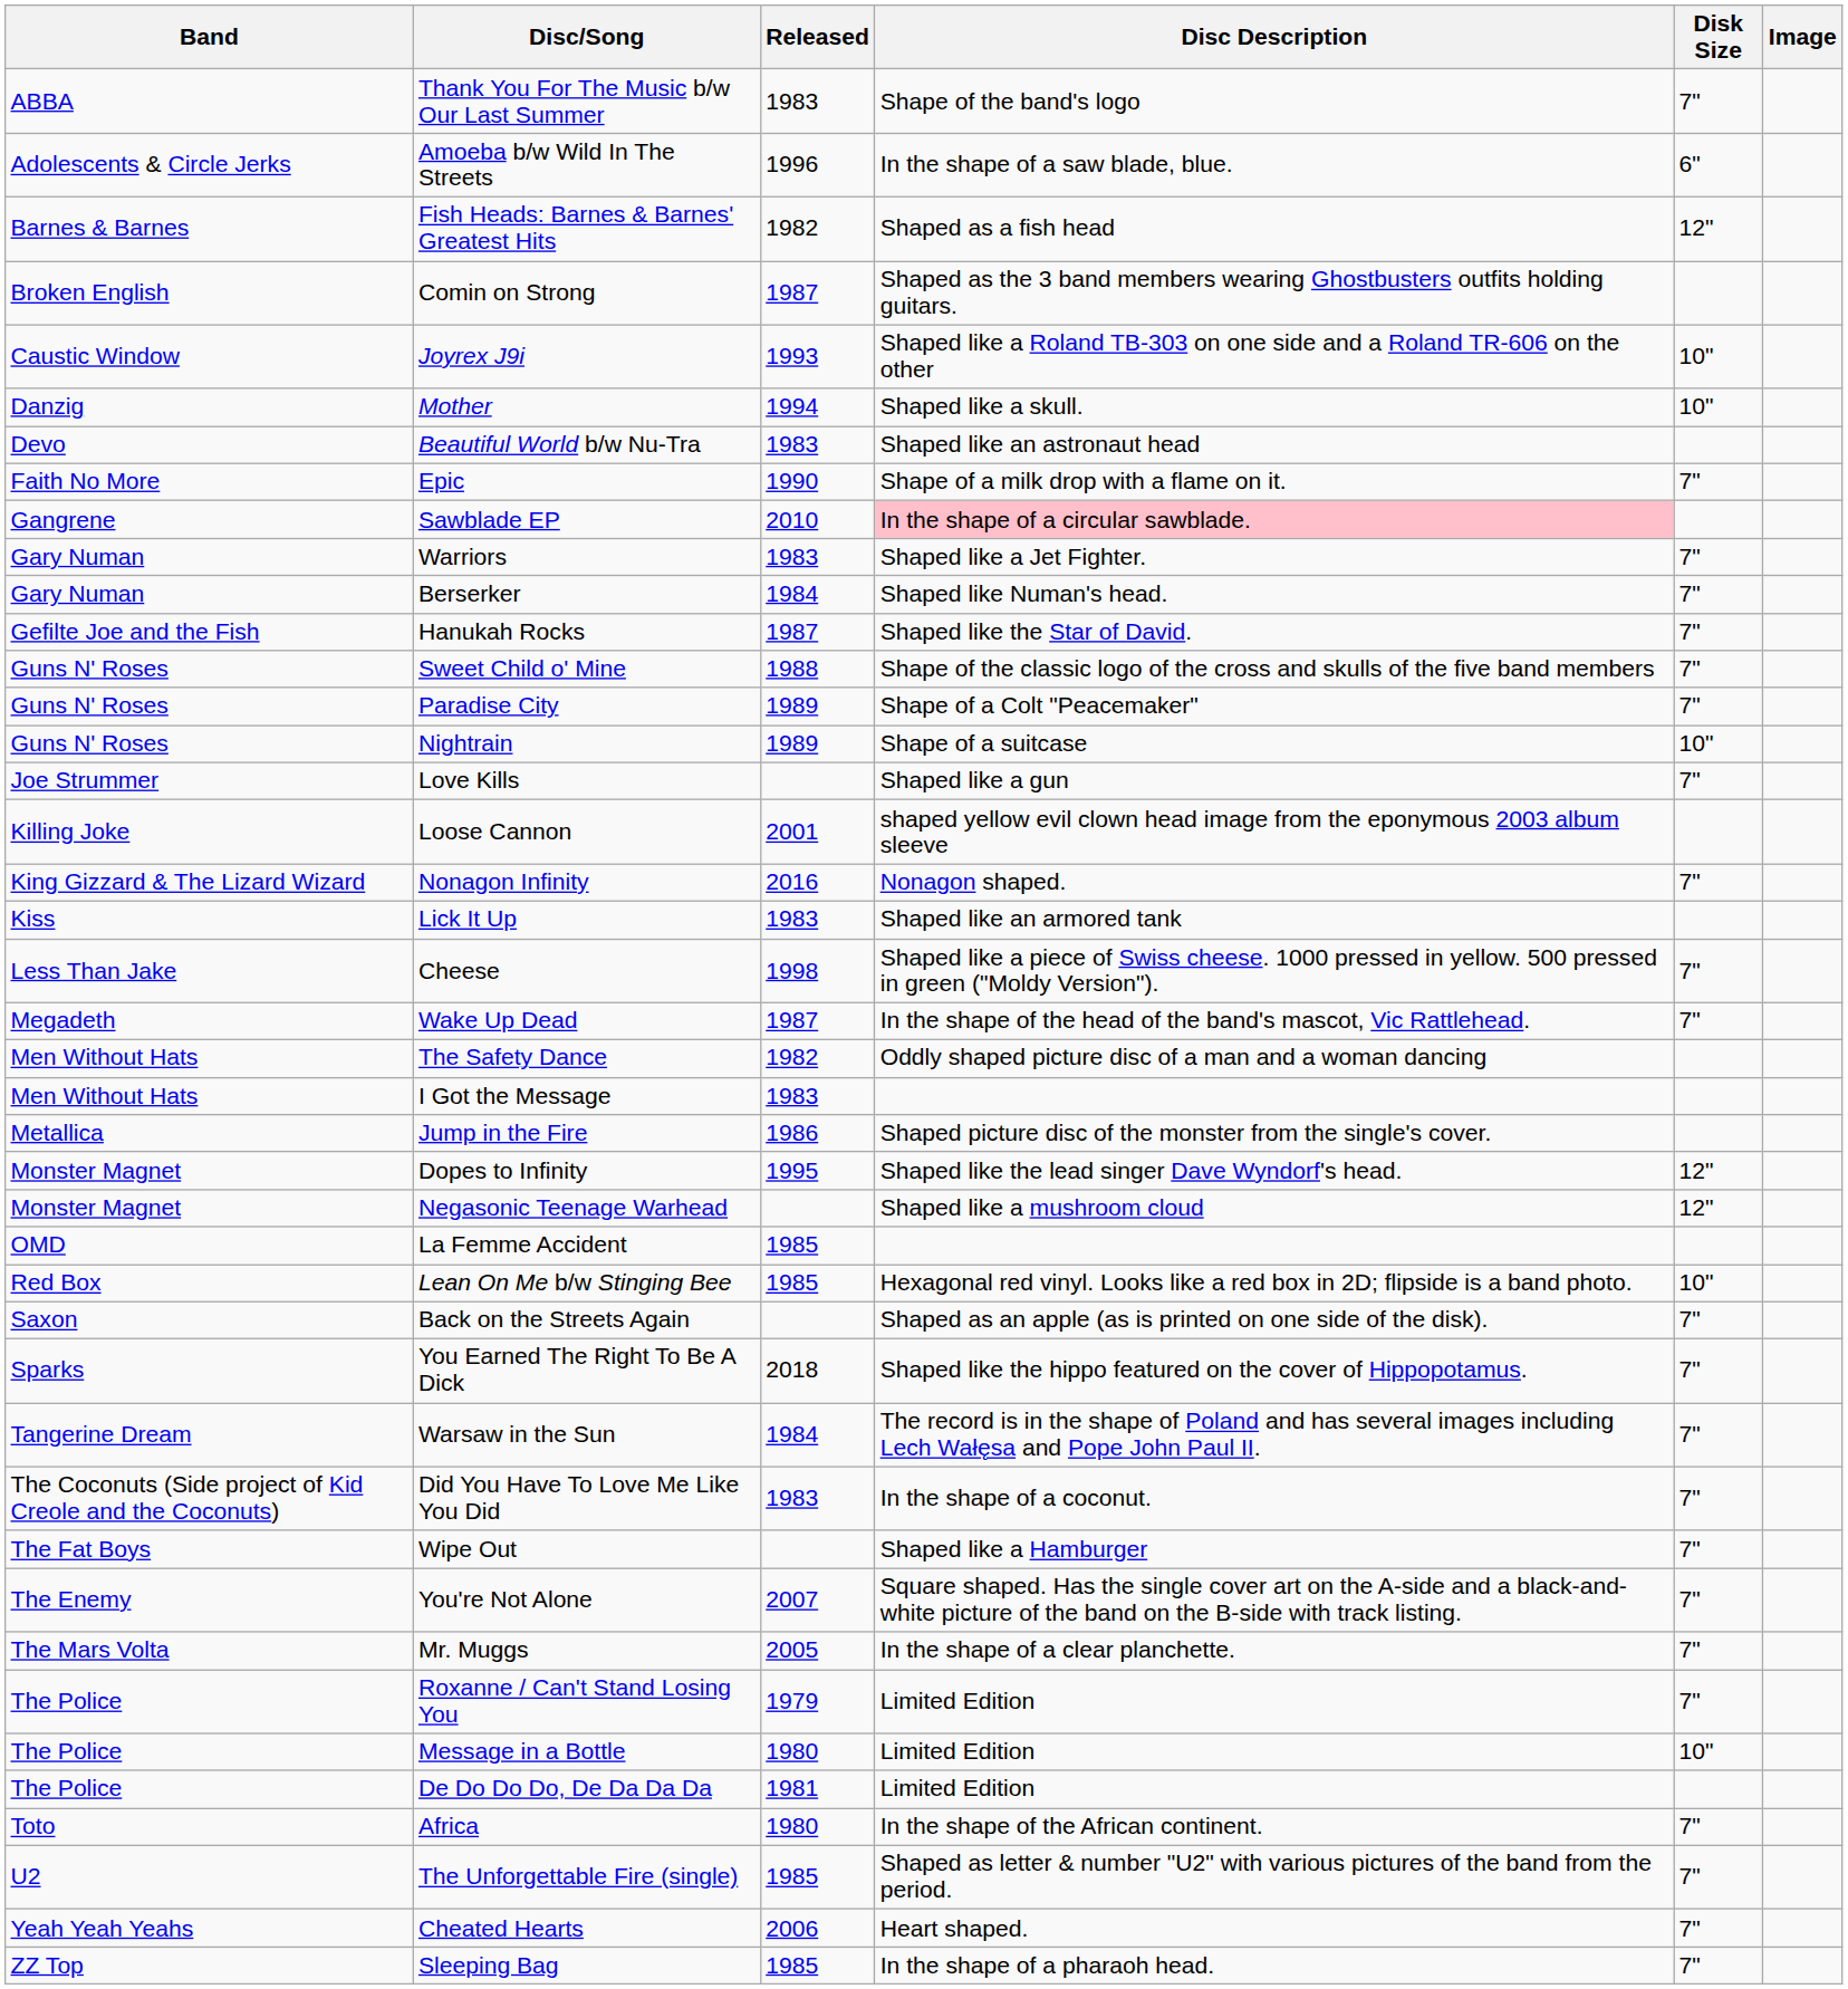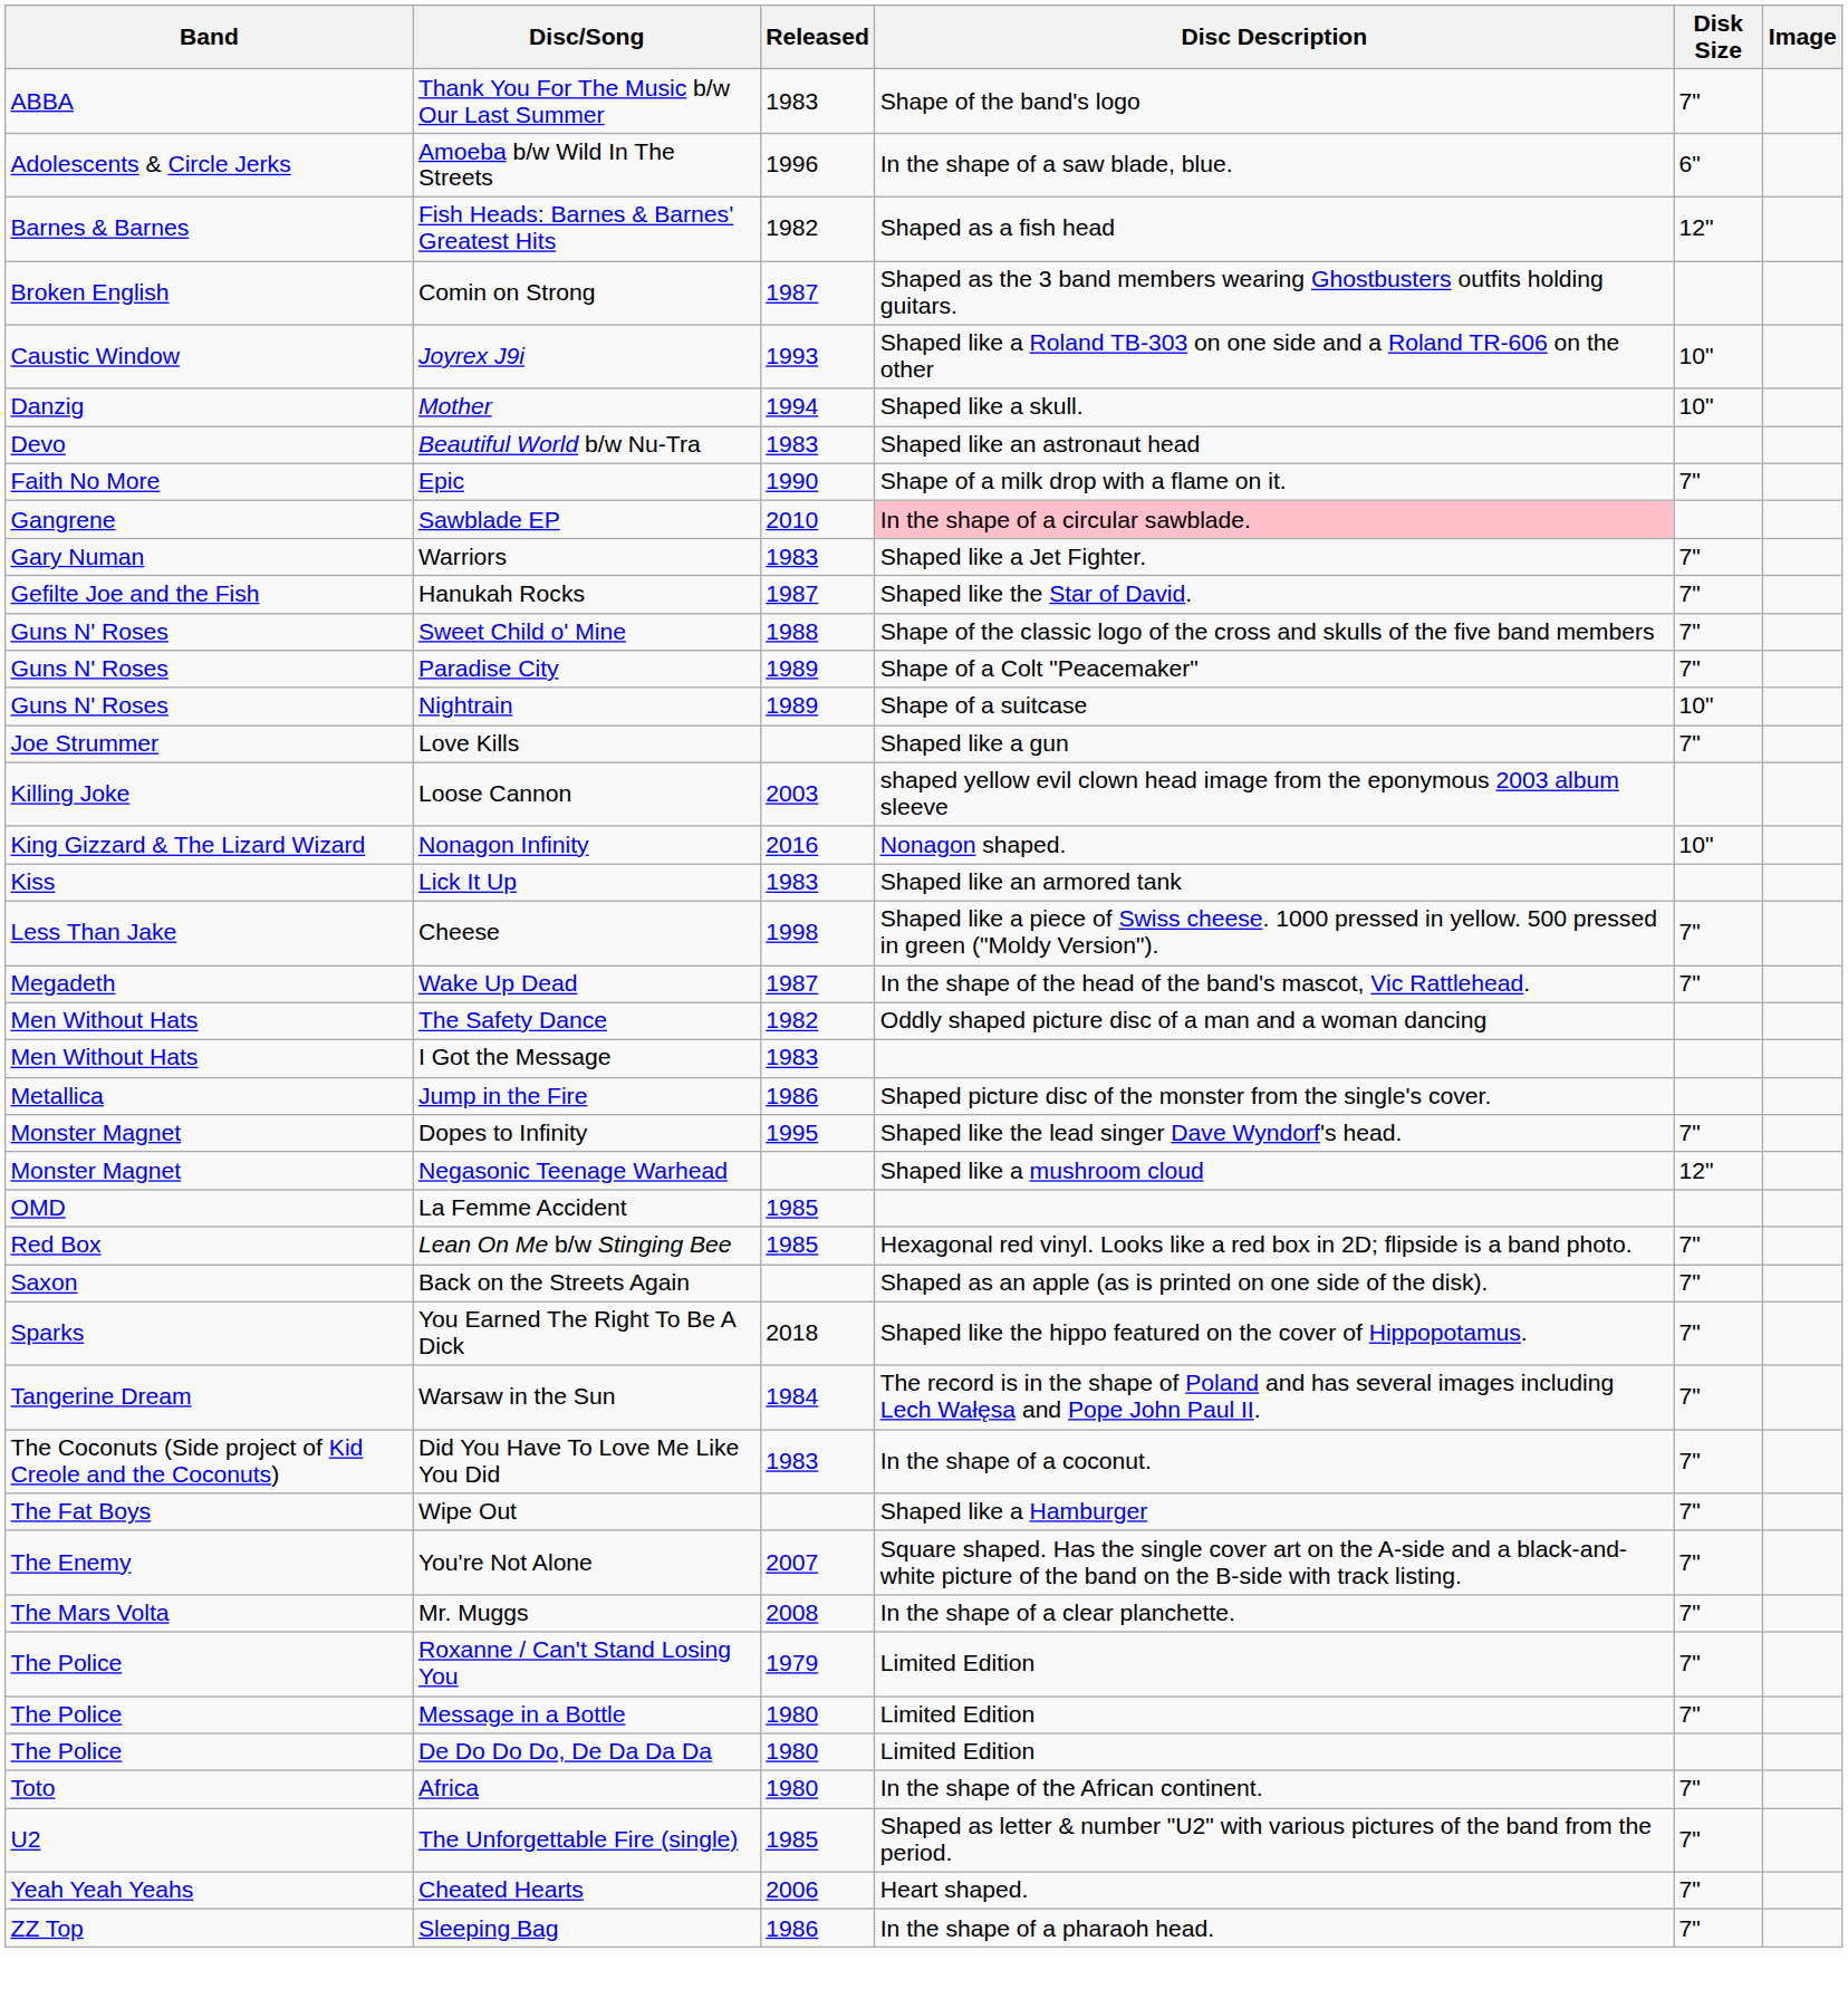 <table class="wikitable">
 <tr>
 <th>Band</th>
 <th>Disc/Song</th>
 <th>Released</th>
 <th>Disc Description</th>
 <th>Disk Size</th>
 <th>Image</th>
 </tr>
 <tr>
 <td><a href='#'>ABBA</a></td>
 <td><a href='#'>Thank You For The Music</a> b/w <a href='#'>Our Last Summer</a></td>
 <td>1983</td>
 <td>Shape of the band's logo</td>
 <td>7"</td>
 <td></td>
 </tr>
 <tr>
 <td><a href='#'> Adolescents</a> & <a href='#'>Circle Jerks</a></td>
 <td><a href='#'> Amoeba</a> b/w Wild In The Streets</td>
 <td>1996</td>
 <td>In the shape of a saw blade, blue.</td>
 <td>6"</td>
 <td></td>
 </tr>
 <tr>
 <td><a href='#'>Barnes & Barnes</a></td>
 <td><a href='#'>Fish Heads: Barnes & Barnes' Greatest Hits</a></td>
 <td>1982</td>
 <td>Shaped as a fish head</td>
 <td>12"</td>
 <td></td>
 </tr>
 <tr>
 <td><a href='#'>Broken English</a></td>
 <td>Comin on Strong</td>
 <td><a href='#'>1987</a></td>
 <td>Shaped as the 3 band members wearing <a href='#'>Ghostbusters</a> outfits holding guitars.</td>
 <td></td>
 <td></td>
 </tr>
 <tr>
 <td><a href='#'>Caustic Window</a></td>
 <td><em><a href='#'>Joyrex J9i</a></em></td>
 <td><a href='#'>1993</a></td>
 <td>Shaped like a <a href='#'>Roland TB-303</a> on one side and a <a href='#'>Roland TR-606</a> on the other</td>
 <td>10"</td>
 <td></td>
 </tr>
 <tr>
 <td><a href='#'>Danzig</a></td>
 <td><em><a href='#'>Mother</a></em></td>
 <td><a href='#'>1994</a></td>
 <td>Shaped like a skull.</td>
 <td>10"</td>
 <td></td>
 </tr>
 <tr>
 <td><a href='#'>Devo</a></td>
 <td><em><a href='#'>Beautiful World</a></em> b/w Nu-Tra</td>
 <td><a href='#'>1983</a></td>
 <td>Shaped like an astronaut head</td>
 <td></td>
 <td></td>
 </tr>
 <tr>
 <td><a href='#'>Faith No More</a></td>
 <td><a href='#'>Epic</a></td>
 <td><a href='#'>1990</a></td>
 <td>Shape of a milk drop with a flame on it.</td>
 <td>7"</td>
 <td></td>
 </tr>
 <tr>
 <td><a href='#'>Gangrene</a></td>
 <td><a href='#'>Sawblade EP</a></td>
 <td><a href='#'>2010</a></td>
 <td style="background: pink;">In the shape of a circular sawblade.</td>
 <td></td>
 <td></td>
 </tr>
 <tr>
 <td><a href='#'>Gary Numan</a></td>
 <td>Warriors</td>
 <td><a href='#'>1983</a></td>
 <td>Shaped like a Jet Fighter.</td>
 <td>7"</td>
 </tr>
 <tr>
-<td><a href='#'>Gary Numan</a></td>
-<td>Berserker</td>
-<td><a href='#'>1984</a></td>
-<td>Shaped like Numan's head.</td>
-<td>7"</td>
-<td></td>
-</tr>
-<tr>
 <td><a href='#'>Gefilte Joe and the Fish</a></td>
 <td>Hanukah Rocks</td>
 <td><a href='#'>1987</a></td>
 <td>Shaped like the <a href='#'>Star of David</a>.</td>
 <td>7"</td>
 <td></td>
 </tr>
 <tr>
 <td><a href='#'>Guns N' Roses</a></td>
 <td><a href='#'>Sweet Child o' Mine</a></td>
 <td><a href='#'>1988</a></td>
 <td>Shape of the classic logo of the cross and skulls of the five band members</td>
 <td>7"</td>
 <td></td>
 </tr>
 <tr>
 <td><a href='#'>Guns N' Roses</a></td>
 <td><a href='#'>Paradise City</a></td>
 <td><a href='#'>1989</a></td>
 <td>Shape of a Colt "Peacemaker"</td>
 <td>7"</td>
 <td></td>
 </tr>
 <tr>
 <td><a href='#'>Guns N' Roses</a></td>
 <td><a href='#'>Nightrain</a></td>
 <td><a href='#'>1989</a></td>
 <td>Shape of a suitcase</td>
 <td>10"</td>
 <td></td>
 </tr>
 <tr>
 <td><a href='#'>Joe Strummer</a></td>
 <td>Love Kills</td>
 <td></td>
 <td>Shaped like a gun</td>
 <td>7"</td>
 <td></td>
 </tr>
 <tr>
 <td><a href='#'>Killing Joke</a></td>
 <td>Loose Cannon</td>
-<td><a href='#'>2001</a></td>
+<td><a href='#'>2003</a></td>
 <td>shaped yellow evil clown head image from the eponymous <a href='#'>2003 album</a> sleeve</td>
 <td></td>
 <td></td>
 </tr>
 <tr>
 <td><a href='#'>King Gizzard & The Lizard Wizard</a></td>
 <td><a href='#'>Nonagon Infinity</a></td>
 <td><a href='#'>2016</a></td>
 <td><a href='#'>Nonagon</a> shaped.</td>
-<td>7"</td>
+<td>10"</td>
 <td></td>
 </tr>
 <tr>
 <td><a href='#'>Kiss</a></td>
 <td><a href='#'>Lick It Up</a></td>
 <td><a href='#'>1983</a></td>
 <td>Shaped like an armored tank</td>
 <td></td>
 <td></td>
 </tr>
 <tr>
 <td><a href='#'>Less Than Jake</a></td>
 <td>Cheese</td>
 <td><a href='#'>1998</a></td>
 <td>Shaped like a piece of <a href='#'>Swiss cheese</a>. 1000 pressed in yellow. 500 pressed in green ("Moldy Version").</td>
 <td>7"</td>
 <td></td>
 </tr>
 <tr>
 <td><a href='#'>Megadeth</a></td>
 <td><a href='#'>Wake Up Dead</a></td>
 <td><a href='#'>1987</a></td>
 <td>In the shape of the head of the band's mascot, <a href='#'>Vic Rattlehead</a>.</td>
 <td>7"</td>
 <td></td>
 </tr>
 <tr>
 <td><a href='#'>Men Without Hats</a></td>
 <td><a href='#'>The Safety Dance</a></td>
 <td><a href='#'>1982</a></td>
 <td>Oddly shaped picture disc of a man and a woman dancing</td>
 <td></td>
 <td></td>
 </tr>
 <tr>
 <td><a href='#'>Men Without Hats</a></td>
 <td>I Got the Message</td>
 <td><a href='#'>1983</a></td>
 <td></td>
 <td></td>
 <td></td>
 </tr>
 <tr>
 <td><a href='#'>Metallica</a></td>
 <td><a href='#'>Jump in the Fire</a></td>
 <td><a href='#'>1986</a></td>
 <td>Shaped picture disc of the monster from the single's cover.</td>
 <td></td>
 <td></td>
 </tr>
 <tr>
 <td><a href='#'>Monster Magnet</a></td>
 <td>Dopes to Infinity</td>
 <td><a href='#'>1995</a></td>
 <td>Shaped like the lead singer <a href='#'>Dave Wyndorf</a>'s head.</td>
-<td>12"</td>
+<td>7"</td>
 </tr>
 <tr>
 <td><a href='#'>Monster Magnet</a></td>
 <td><a href='#'>Negasonic Teenage Warhead</a></td>
 <td></td>
 <td>Shaped like a <a href='#'>mushroom cloud</a></td>
 <td>12"</td>
 <td></td>
 </tr>
 <tr>
 <td><a href='#'>OMD</a></td>
 <td>La Femme Accident</td>
 <td><a href='#'>1985</a></td>
 <td></td>
 <td></td>
 <td></td>
 </tr>
 <tr>
 <td><a href='#'>Red Box</a></td>
 <td><em>Lean On Me</em> b/w <em>Stinging Bee</em></td>
 <td><a href='#'>1985</a></td>
 <td>Hexagonal red vinyl. Looks like a red box in 2D; flipside is a band photo.</td>
-<td>10"</td>
+<td>7"</td>
 <td></td>
 </tr>
 <tr>
 <td><a href='#'>Saxon</a></td>
 <td>Back on the Streets Again</td>
 <td></td>
 <td>Shaped as an apple (as is printed on one side of the disk).</td>
 <td>7"</td>
 <td></td>
 </tr>
 <tr>
 <td><a href='#'>Sparks</a></td>
 <td>You Earned The Right To Be A Dick</td>
 <td>2018</td>
 <td>Shaped like the hippo featured on the cover of <a href='#'>Hippopotamus</a>.</td>
 <td>7"</td>
 <td></td>
 </tr>
 <tr>
 <td><a href='#'>Tangerine Dream</a></td>
 <td>Warsaw in the Sun</td>
 <td><a href='#'>1984</a></td>
 <td>The record is in the shape of <a href='#'>Poland</a> and has several images including <a href='#'>Lech Wałęsa</a> and <a href='#'>Pope John Paul II</a>.</td>
 <td>7"</td>
 <td></td>
 </tr>
 <tr>
 <td>The Coconuts (Side project of <a href='#'>Kid Creole and the Coconuts</a>)</td>
 <td>Did You Have To Love Me Like You Did</td>
 <td><a href='#'>1983</a></td>
 <td>In the shape of a coconut.</td>
 <td>7"</td>
 <td></td>
 </tr>
 <tr>
 <td><a href='#'>The Fat Boys</a></td>
 <td>Wipe Out</td>
 <td></td>
 <td>Shaped like a <a href='#'>Hamburger</a></td>
 <td>7"</td>
 <td></td>
 </tr>
 <tr>
 <td><a href='#'>The Enemy</a></td>
 <td>You're Not Alone</td>
 <td><a href='#'>2007</a></td>
 <td>Square shaped. Has the single cover art on the A-side and a black-and-white picture of the band on the B-side with track listing.</td>
 <td>7"</td>
 <td></td>
 </tr>
 <tr>
 <td><a href='#'>The Mars Volta</a></td>
 <td>Mr. Muggs</td>
-<td><a href='#'>2005</a></td>
+<td><a href='#'>2008</a></td>
 <td>In the shape of a clear planchette.</td>
 <td>7"</td>
 <td></td>
 </tr>
 <tr>
 <td><a href='#'>The Police</a></td>
 <td><a href='#'>Roxanne / Can't Stand Losing You</a></td>
 <td><a href='#'>1979</a></td>
 <td>Limited Edition</td>
 <td>7"</td>
 <td></td>
 </tr>
 <tr>
 <td><a href='#'>The Police</a></td>
 <td><a href='#'>Message in a Bottle</a></td>
 <td><a href='#'>1980</a></td>
 <td>Limited Edition</td>
-<td>10"</td>
+<td>7"</td>
 <td></td>
 </tr>
 <tr>
 <td><a href='#'>The Police</a></td>
 <td><a href='#'>De Do Do Do, De Da Da Da</a></td>
-<td><a href='#'>1981</a></td>
+<td><a href='#'>1980</a></td>
 <td>Limited Edition</td>
 <td></td>
 <td></td>
 </tr>
 <tr>
 <td><a href='#'>Toto</a></td>
 <td><a href='#'>Africa</a></td>
 <td><a href='#'>1980</a></td>
 <td>In the shape of the African continent.</td>
 <td>7"</td>
 <td></td>
 </tr>
 <tr>
 <td><a href='#'>U2</a></td>
 <td><a href='#'>The Unforgettable Fire (single)</a></td>
 <td><a href='#'>1985</a></td>
 <td>Shaped as letter & number "U2" with various pictures of the band from the period.</td>
 <td>7"</td>
 <td></td>
 </tr>
 <tr>
 <td><a href='#'>Yeah Yeah Yeahs</a></td>
 <td><a href='#'>Cheated Hearts</a></td>
 <td><a href='#'>2006</a></td>
 <td>Heart shaped.</td>
 <td>7"</td>
 <td></td>
 </tr>
 <tr>
 <td><a href='#'>ZZ Top</a></td>
 <td><a href='#'>Sleeping Bag</a></td>
-<td><a href='#'>1985</a></td>
+<td><a href='#'>1986</a></td>
 <td>In the shape of a pharaoh head.</td>
 <td>7"</td>
 <td></td>
 </tr>
 </table>
